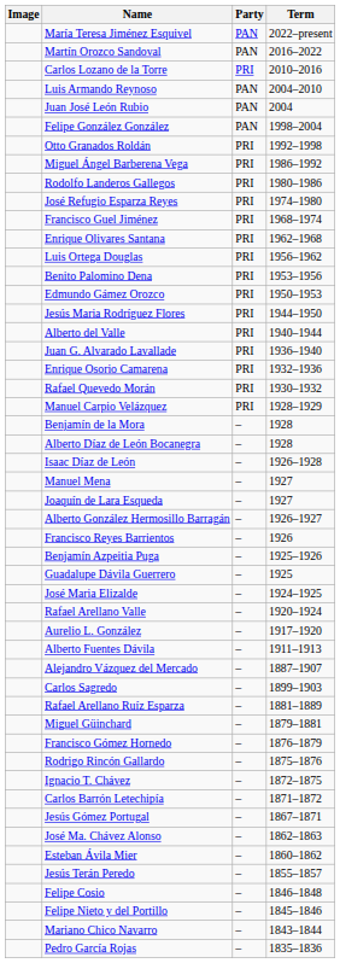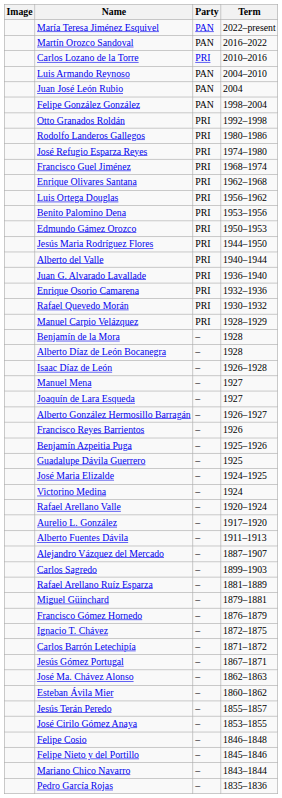 <table class="wikitable">
 <tr>
 <th>Image</th>
 <th>Name</th>
 <th>Party</th>
 <th>Term</th>
 </tr>
 <tr>
 <td></td>
 <td><a href='#'>María Teresa Jiménez Esquivel</a></td>
 <td><a href='#'>PAN</a></td>
 <td>2022–present</td>
 </tr>
 <tr>
 <td></td>
 <td><a href='#'>Martín Orozco Sandoval</a></td>
 <td>PAN</td>
 <td>2016–2022</td>
 </tr>
 <tr>
 <td></td>
 <td><a href='#'>Carlos Lozano de la Torre</a></td>
 <td><a href='#'>PRI</a></td>
 <td>2010–2016</td>
 </tr>
 <tr>
 <td></td>
 <td><a href='#'>Luis Armando Reynoso</a></td>
 <td>PAN</td>
 <td>2004–2010</td>
 </tr>
 <tr>
 <td></td>
 <td><a href='#'>Juan José León Rubio</a></td>
 <td>PAN</td>
 <td>2004</td>
 </tr>
 <tr>
 <td></td>
 <td><a href='#'>Felipe González González</a></td>
 <td>PAN</td>
 <td>1998–2004</td>
 </tr>
 <tr>
 <td></td>
 <td><a href='#'>Otto Granados Roldán</a></td>
 <td>PRI</td>
 <td>1992–1998</td>
-</tr>
-<tr>
-<td></td>
-<td><a href='#'>Miguel Ángel Barberena Vega</a></td>
-<td>PRI</td>
-<td>1986–1992</td>
 </tr>
 <tr>
 <td></td>
 <td><a href='#'>Rodolfo Landeros Gallegos</a></td>
 <td>PRI</td>
 <td>1980–1986</td>
 </tr>
 <tr>
 <td></td>
 <td><a href='#'>José Refugio Esparza Reyes</a></td>
 <td>PRI</td>
 <td>1974–1980</td>
 </tr>
 <tr>
 <td></td>
 <td><a href='#'>Francisco Guel Jiménez</a></td>
 <td>PRI</td>
 <td>1968–1974</td>
 </tr>
 <tr>
 <td></td>
 <td><a href='#'>Enrique Olivares Santana</a></td>
 <td>PRI</td>
 <td>1962–1968</td>
 </tr>
 <tr>
 <td></td>
 <td><a href='#'>Luis Ortega Douglas</a></td>
 <td>PRI</td>
 <td>1956–1962</td>
 </tr>
 <tr>
 <td></td>
 <td><a href='#'>Benito Palomino Dena</a></td>
 <td>PRI</td>
 <td>1953–1956</td>
 </tr>
 <tr>
 <td></td>
 <td><a href='#'>Edmundo Gámez Orozco</a></td>
 <td>PRI</td>
 <td>1950–1953</td>
 </tr>
 <tr>
 <td></td>
 <td><a href='#'>Jesús Maria Rodríguez Flores</a></td>
 <td>PRI</td>
 <td>1944–1950</td>
 </tr>
 <tr>
 <td></td>
 <td><a href='#'>Alberto del Valle</a></td>
 <td>PRI</td>
 <td>1940–1944</td>
 </tr>
 <tr>
 <td></td>
 <td><a href='#'>Juan G. Alvarado Lavallade</a></td>
 <td>PRI</td>
 <td>1936–1940</td>
 </tr>
 <tr>
 <td></td>
 <td><a href='#'>Enrique Osorio Camarena</a></td>
 <td>PRI</td>
 <td>1932–1936</td>
 </tr>
 <tr>
 <td></td>
 <td><a href='#'>Rafael Quevedo Morán</a></td>
 <td>PRI</td>
 <td>1930–1932</td>
 </tr>
 <tr>
 <td></td>
 <td><a href='#'>Manuel Carpio Velázquez</a></td>
 <td>PRI</td>
 <td>1928–1929</td>
 </tr>
 <tr>
 <td></td>
 <td><a href='#'>Benjamín de la Mora</a></td>
 <td>–</td>
 <td>1928</td>
 </tr>
 <tr>
 <td></td>
 <td><a href='#'>Alberto Díaz de León Bocanegra</a></td>
 <td>–</td>
 <td>1928</td>
 </tr>
 <tr>
 <td></td>
 <td><a href='#'>Isaac Díaz de León</a></td>
 <td>–</td>
 <td>1926–1928</td>
 </tr>
 <tr>
 <td></td>
 <td><a href='#'>Manuel Mena</a></td>
 <td>–</td>
 <td>1927</td>
 </tr>
 <tr>
 <td></td>
 <td><a href='#'>Joaquín de Lara Esqueda</a></td>
 <td>–</td>
 <td>1927</td>
 </tr>
 <tr>
 <td></td>
 <td><a href='#'>Alberto González Hermosillo Barragán</a></td>
 <td>–</td>
 <td>1926–1927</td>
 </tr>
 <tr>
 <td></td>
 <td><a href='#'>Francisco Reyes Barrientos</a></td>
 <td>–</td>
 <td>1926</td>
 </tr>
 <tr>
 <td></td>
 <td><a href='#'>Benjamín Azpeitia Puga</a></td>
 <td>–</td>
 <td>1925–1926</td>
 </tr>
 <tr>
 <td></td>
 <td><a href='#'>Guadalupe Dávila Guerrero</a></td>
 <td>–</td>
 <td>1925</td>
 </tr>
 <tr>
 <td></td>
 <td><a href='#'>José Maria Elizalde</a></td>
 <td>–</td>
 <td>1924–1925</td>
 </tr>
 <tr>
 <td></td>
+<td><a href='#'>Victorino Medina</a></td>
+<td>–</td>
+<td>1924</td>
+</tr>
+<tr>
+<td></td>
 <td><a href='#'>Rafael Arellano Valle</a></td>
 <td>–</td>
 <td>1920–1924</td>
 </tr>
 <tr>
 <td></td>
 <td><a href='#'>Aurelio L. González</a></td>
 <td>–</td>
 <td>1917–1920</td>
 </tr>
 <tr>
 <td></td>
 <td><a href='#'>Alberto Fuentes Dávila</a></td>
 <td>–</td>
 <td>1911–1913</td>
 </tr>
 <tr>
 <td></td>
 <td><a href='#'>Alejandro Vázquez del Mercado</a></td>
 <td>–</td>
 <td>1887–1907</td>
 </tr>
 <tr>
 <td></td>
 <td><a href='#'>Carlos Sagredo</a></td>
 <td>–</td>
 <td>1899–1903</td>
 </tr>
 <tr>
 <td></td>
 <td><a href='#'>Rafael Arellano Ruíz Esparza</a></td>
 <td>–</td>
 <td>1881–1889</td>
 </tr>
 <tr>
 <td></td>
 <td><a href='#'>Miguel Güinchard</a></td>
 <td>–</td>
 <td>1879–1881</td>
 </tr>
 <tr>
 <td></td>
 <td><a href='#'>Francisco Gómez Hornedo</a></td>
 <td>–</td>
 <td>1876–1879</td>
 </tr>
 <tr>
 <td></td>
-<td><a href='#'>Rodrigo Rincón Gallardo</a></td>
-<td>–</td>
-<td>1875–1876</td>
-</tr>
-<tr>
-<td></td>
 <td><a href='#'>Ignacio T. Chávez</a></td>
 <td>–</td>
 <td>1872–1875</td>
 </tr>
 <tr>
 <td></td>
 <td><a href='#'>Carlos Barrón Letechipía</a></td>
 <td>–</td>
 <td>1871–1872</td>
 </tr>
 <tr>
 <td></td>
 <td><a href='#'>Jesús Gómez Portugal</a></td>
 <td>–</td>
 <td>1867–1871</td>
 </tr>
 <tr>
 <td></td>
 <td><a href='#'>José Ma. Chávez Alonso</a></td>
 <td>–</td>
 <td>1862–1863</td>
 </tr>
 <tr>
 <td></td>
 <td><a href='#'>Esteban Ávila Mier</a></td>
 <td>–</td>
 <td>1860–1862</td>
 </tr>
 <tr>
 <td></td>
 <td><a href='#'>Jesús Terán Peredo</a></td>
 <td>–</td>
 <td>1855–1857</td>
 </tr>
 <tr>
 <td></td>
+<td><a href='#'>José Cirilo Gómez Anaya</a></td>
+<td>–</td>
+<td>1853–1855</td>
+</tr>
+<tr>
+<td></td>
 <td><a href='#'>Felipe Cosio</a></td>
 <td>–</td>
 <td>1846–1848</td>
 </tr>
 <tr>
 <td></td>
 <td><a href='#'>Felipe Nieto y del Portillo</a></td>
 <td>–</td>
 <td>1845–1846</td>
 </tr>
 <tr>
 <td></td>
 <td><a href='#'>Mariano Chico Navarro</a></td>
 <td>–</td>
 <td>1843–1844</td>
 </tr>
 <tr>
 <td></td>
 <td><a href='#'>Pedro García Rojas</a></td>
 <td>–</td>
 <td>1835–1836</td>
 </tr>
 </table>
